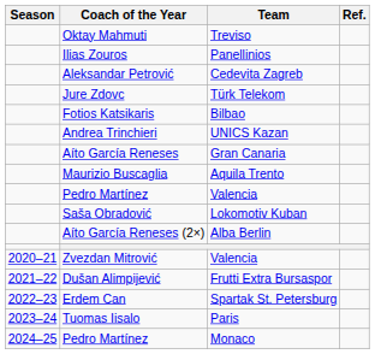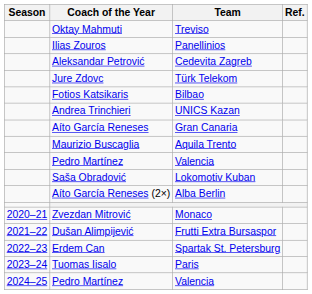 <table | class="wikitable sortable">
 <tr>
 <th>Season</th>
 <th>Coach of the Year</th>
 <th>Team</th>
 <th>Ref.</th>
 </tr>
 <tr>
 <td></td>
 <td> <a href='#'>Oktay Mahmuti</a></td>
 <td> <a href='#'>Treviso</a></td>
 <td></td>
 </tr>
 <tr>
 <td></td>
 <td> <a href='#'>Ilias Zouros</a></td>
 <td> <a href='#'>Panellinios</a></td>
 <td></td>
 </tr>
 <tr>
 <td></td>
 <td> <a href='#'>Aleksandar Petrović</a></td>
 <td> <a href='#'>Cedevita Zagreb</a></td>
 <td></td>
 </tr>
 <tr>
 <td></td>
 <td> <a href='#'>Jure Zdovc</a></td>
 <td> <a href='#'>Türk Telekom</a></td>
 <td></td>
 </tr>
 <tr>
 <td></td>
 <td> <a href='#'>Fotios Katsikaris</a></td>
 <td> <a href='#'>Bilbao</a></td>
 <td></td>
 </tr>
 <tr>
 <td></td>
 <td> <a href='#'>Andrea Trinchieri</a></td>
 <td> <a href='#'>UNICS Kazan</a></td>
 <td></td>
 </tr>
 <tr>
 <td></td>
 <td> <a href='#'>Aíto García Reneses</a></td>
 <td> <a href='#'>Gran Canaria</a></td>
 <td></td>
 </tr>
 <tr>
 <td></td>
 <td> <a href='#'>Maurizio Buscaglia</a></td>
 <td> <a href='#'>Aquila Trento</a></td>
 <td></td>
 </tr>
 <tr>
 <td></td>
 <td> <a href='#'>Pedro Martínez</a></td>
 <td> <a href='#'>Valencia</a></td>
 <td></td>
 </tr>
 <tr>
 <td></td>
 <td> <a href='#'>Saša Obradović</a></td>
 <td> <a href='#'>Lokomotiv Kuban</a></td>
 <td></td>
 </tr>
 <tr>
 <td></td>
 <td> <a href='#'>Aíto García Reneses</a> (2×)</td>
 <td> <a href='#'>Alba Berlin</a></td>
 <td></td>
 </tr>
 <tr>
 <td></td>
 <th scope="row" colspan=5></th>
 </tr>
 <tr>
 <td style="text-align:center;"><a href='#'>2020–21</a></td>
 <td> <a href='#'>Zvezdan Mitrović</a></td>
-<td> <a href='#'>Valencia</a></td>
+<td> <a href='#'>Monaco</a></td>
 <td style="text-align:center;"></td>
 </tr>
 <tr>
 <td style="text-align:center;"><a href='#'>2021–22</a></td>
 <td> <a href='#'>Dušan Alimpijević</a></td>
 <td> <a href='#'>Frutti Extra Bursaspor</a></td>
 <td style="text-align:center;"></td>
 </tr>
 <tr>
 <td style="text-align:center;"><a href='#'>2022–23</a></td>
 <td> <a href='#'>Erdem Can</a></td>
 <td> <a href='#'>Spartak St. Petersburg</a></td>
 <td style="text-align:center;"></td>
 </tr>
 <tr>
 <td style="text-align:center;"><a href='#'>2023–24</a></td>
 <td> <a href='#'>Tuomas Iisalo</a></td>
 <td> <a href='#'>Paris</a></td>
 <td style="text-align:center;"></td>
 </tr>
 <tr>
 <td style="text-align:center;"><a href='#'>2024–25</a></td>
 <td> <a href='#'>Pedro Martínez</a> </td>
-<td> <a href='#'>Monaco</a></td>
+<td> <a href='#'>Valencia</a></td>
 <td style="text-align:center;"></td>
 </tr>
 </table>
